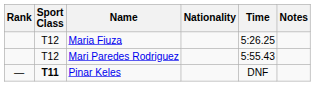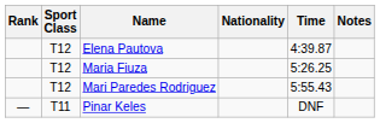 <table class="wikitable sortable" style="text-align:center">
 <tr>
 <th>Rank</th>
 <th>Sport<br>Class</th>
 <th>Name</th>
 <th>Nationality</th>
 <th>Time</th>
 <th>Notes</th>
+</tr>
+<tr>
+<td></td>
+<td>T12</td>
+<td align=left><a href='#'>Elena Pautova</a></td>
+<td align=left></td>
+<td>4:39.87</td>
+<td></td>
 </tr>
 <tr>
 <td></td>
 <td>T12</td>
 <td align=left><a href='#'>Maria Fiuza</a></td>
 <td align=left></td>
 <td>5:26.25</td>
 <td></td>
 </tr>
 <tr>
 <td></td>
 <td>T12</td>
 <td align=left><a href='#'>Mari Paredes Rodriguez</a></td>
 <td align=left></td>
 <td>5:55.43</td>
 <td></td>
 </tr>
 <tr>
 <td>—</td>
-<td><strong>T11</strong></td>
+<td>T11</td>
 <td align=left><a href='#'>Pinar Keles</a></td>
 <td align=left></td>
 <td>DNF</td>
 <td></td>
 </tr>
 </table>
